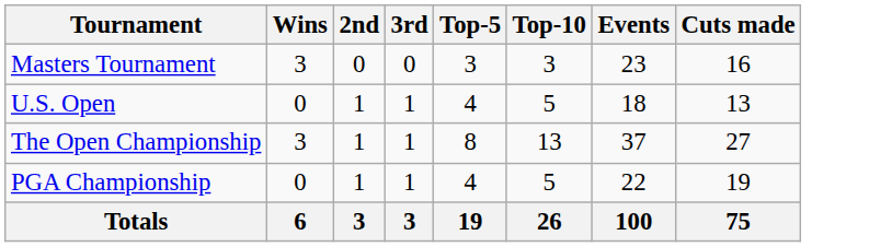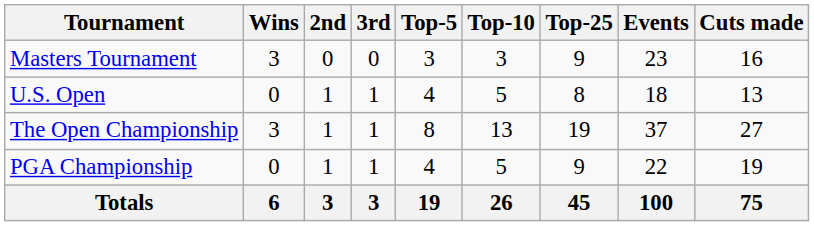 <table class=wikitable style=text-align:center>
 <tr>
 <th>Tournament</th>
 <th>Wins</th>
 <th>2nd</th>
 <th>3rd</th>
 <th>Top-5</th>
 <th>Top-10</th>
+<th>Top-25</th>
 <th>Events</th>
 <th>Cuts made</th>
 </tr>
 <tr>
 <td align=left><a href='#'>Masters Tournament</a></td>
 <td>3</td>
 <td>0</td>
 <td>0</td>
 <td>3</td>
 <td>3</td>
+<td>9</td>
 <td>23</td>
 <td>16</td>
 </tr>
 <tr>
 <td align=left><a href='#'>U.S. Open</a></td>
 <td>0</td>
 <td>1</td>
 <td>1</td>
 <td>4</td>
 <td>5</td>
+<td>8</td>
 <td>18</td>
 <td>13</td>
 </tr>
 <tr>
 <td align=left><a href='#'>The Open Championship</a></td>
 <td>3</td>
 <td>1</td>
 <td>1</td>
 <td>8</td>
 <td>13</td>
+<td>19</td>
 <td>37</td>
 <td>27</td>
 </tr>
 <tr>
 <td align=left><a href='#'>PGA Championship</a></td>
 <td>0</td>
 <td>1</td>
 <td>1</td>
 <td>4</td>
 <td>5</td>
+<td>9</td>
 <td>22</td>
 <td>19</td>
 </tr>
 <tr>
 <th>Totals</th>
 <th>6</th>
 <th>3</th>
 <th>3</th>
 <th>19</th>
 <th>26</th>
+<th>45</th>
 <th>100</th>
 <th>75</th>
 </tr>
 </table>
